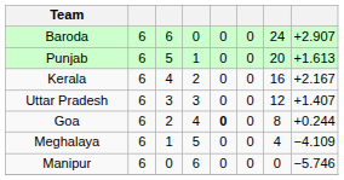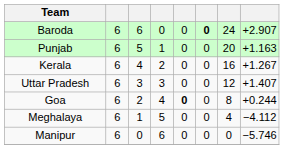 <table class="wikitable" style="text-align:center">
 <tr>
 <th style="width:140px;">Team</th>
 <th style="width:25px;"></th>
 <th style="width:25px;"></th>
 <th style="width:25px;"></th>
 <th style="width:25px;"></th>
 <th style="width:25px;"></th>
 <th style="width:25px;"></th>
 <th style="width:40px;"></th>
 </tr>
 <tr style="background:#cfc;">
 <td>Baroda</td>
 <td>6</td>
 <td>6</td>
 <td>0</td>
 <td>0</td>
-<td>0</td>
+<td><strong>0</strong></td>
 <td>24</td>
 <td>+2.907</td>
 </tr>
 <tr style="background:#cfc;">
 <td>Punjab</td>
 <td>6</td>
 <td>5</td>
 <td>1</td>
 <td>0</td>
 <td>0</td>
 <td>20</td>
-<td>+1.613</td>
+<td>+1.163</td>
 </tr>
 <tr>
 <td>Kerala</td>
 <td>6</td>
 <td>4</td>
 <td>2</td>
 <td>0</td>
 <td>0</td>
 <td>16</td>
-<td>+2.167</td>
+<td>+1.267</td>
 </tr>
 <tr>
 <td>Uttar Pradesh</td>
 <td>6</td>
 <td>3</td>
 <td>3</td>
 <td>0</td>
 <td>0</td>
 <td>12</td>
 <td>+1.407</td>
 </tr>
 <tr>
 <td>Goa</td>
 <td>6</td>
 <td>2</td>
 <td>4</td>
 <td><strong>0</strong></td>
 <td>0</td>
 <td>8</td>
 <td>+0.244</td>
 </tr>
 <tr>
 <td>Meghalaya</td>
 <td>6</td>
 <td>1</td>
 <td>5</td>
 <td>0</td>
 <td>0</td>
 <td>4</td>
-<td>−4.109</td>
+<td>−4.112</td>
 </tr>
 <tr>
 <td>Manipur</td>
 <td>6</td>
 <td>0</td>
 <td>6</td>
 <td>0</td>
 <td>0</td>
 <td>0</td>
 <td>−5.746</td>
 </tr>
 <tr>
 </tr>
 </table>
